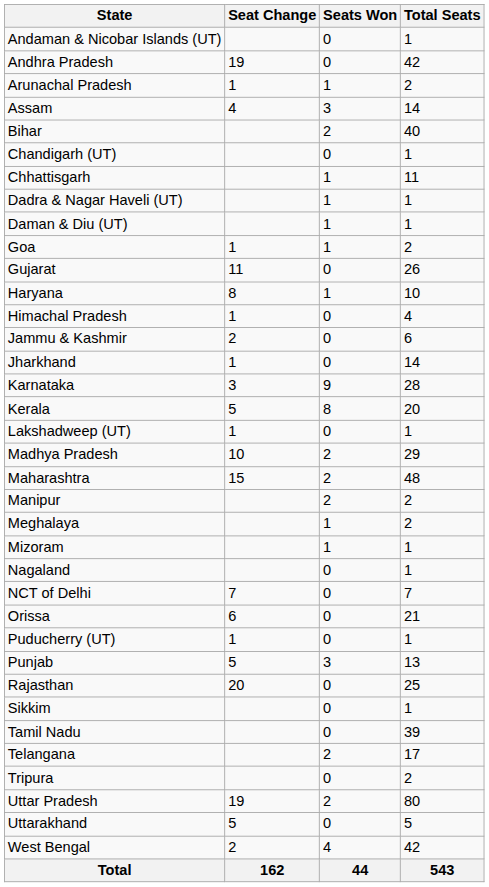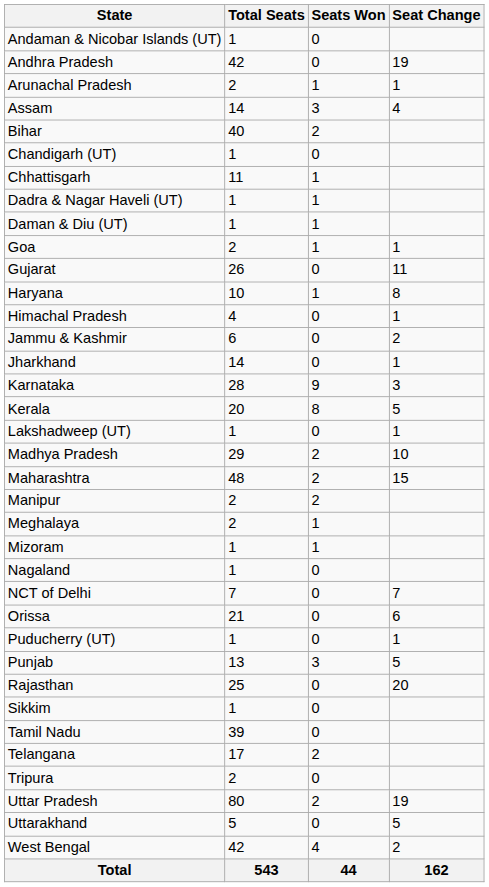 <table class="wikitable">
 <tr>
 <th>State</th>
+<th>Total Seats</th>
+<th>Seats Won</th>
 <th>Seat Change</th>
-<th>Seats Won</th>
-<th>Total Seats</th>
 </tr>
 <tr>
 <td>Andaman & Nicobar Islands (UT)</td>
+<td>1</td>
+<td>0</td>
 <td></td>
-<td>0</td>
-<td>1</td>
 </tr>
 <tr>
 <td>Andhra Pradesh</td>
+<td>42</td>
+<td>0</td>
 <td> 19</td>
-<td>0</td>
-<td>42</td>
 </tr>
 <tr>
 <td>Arunachal Pradesh</td>
+<td>2</td>
+<td>1</td>
 <td> 1</td>
-<td>1</td>
-<td>2</td>
 </tr>
 <tr>
 <td>Assam</td>
+<td>14</td>
+<td>3</td>
 <td> 4</td>
-<td>3</td>
-<td>14</td>
 </tr>
 <tr>
 <td>Bihar</td>
+<td>40</td>
+<td>2</td>
 <td></td>
-<td>2</td>
-<td>40</td>
 </tr>
 <tr>
 <td>Chandigarh (UT)</td>
+<td>1</td>
+<td>0</td>
 <td></td>
-<td>0</td>
-<td>1</td>
 </tr>
 <tr>
 <td>Chhattisgarh</td>
+<td>11</td>
+<td>1</td>
 <td></td>
-<td>1</td>
-<td>11</td>
 </tr>
 <tr>
 <td>Dadra & Nagar Haveli (UT)</td>
-<td></td>
 <td>1</td>
 <td>1</td>
+<td></td>
 </tr>
 <tr>
 <td>Daman & Diu (UT)</td>
-<td></td>
 <td>1</td>
 <td>1</td>
+<td></td>
 </tr>
 <tr>
 <td>Goa</td>
+<td>2</td>
+<td>1</td>
 <td> 1</td>
-<td>1</td>
-<td>2</td>
 </tr>
 <tr>
 <td>Gujarat</td>
+<td>26</td>
+<td>0</td>
 <td> 11</td>
-<td>0</td>
-<td>26</td>
 </tr>
 <tr>
 <td>Haryana</td>
+<td>10</td>
+<td>1</td>
 <td> 8</td>
-<td>1</td>
-<td>10</td>
 </tr>
 <tr>
 <td>Himachal Pradesh</td>
+<td>4</td>
+<td>0</td>
 <td> 1</td>
-<td>0</td>
-<td>4</td>
 </tr>
 <tr>
 <td>Jammu & Kashmir</td>
+<td>6</td>
+<td>0</td>
 <td> 2</td>
-<td>0</td>
-<td>6</td>
 </tr>
 <tr>
 <td>Jharkhand</td>
+<td>14</td>
+<td>0</td>
 <td> 1</td>
-<td>0</td>
-<td>14</td>
 </tr>
 <tr>
 <td>Karnataka</td>
+<td>28</td>
+<td>9</td>
 <td> 3</td>
-<td>9</td>
-<td>28</td>
 </tr>
 <tr>
 <td>Kerala</td>
+<td>20</td>
+<td>8</td>
 <td> 5</td>
-<td>8</td>
-<td>20</td>
 </tr>
 <tr>
 <td>Lakshadweep (UT)</td>
+<td>1</td>
+<td>0</td>
 <td> 1</td>
-<td>0</td>
-<td>1</td>
 </tr>
 <tr>
 <td>Madhya Pradesh</td>
+<td>29</td>
+<td>2</td>
 <td> 10</td>
-<td>2</td>
-<td>29</td>
 </tr>
 <tr>
 <td>Maharashtra</td>
+<td>48</td>
+<td>2</td>
 <td> 15</td>
-<td>2</td>
-<td>48</td>
 </tr>
 <tr>
 <td>Manipur</td>
-<td></td>
 <td>2</td>
 <td>2</td>
+<td></td>
 </tr>
 <tr>
 <td>Meghalaya</td>
+<td>2</td>
+<td>1</td>
 <td></td>
-<td>1</td>
-<td>2</td>
 </tr>
 <tr>
 <td>Mizoram</td>
-<td></td>
 <td>1</td>
 <td>1</td>
+<td></td>
 </tr>
 <tr>
 <td>Nagaland</td>
+<td>1</td>
+<td>0</td>
 <td></td>
-<td>0</td>
-<td>1</td>
 </tr>
 <tr>
 <td>NCT of Delhi</td>
+<td>7</td>
+<td>0</td>
 <td> 7</td>
-<td>0</td>
-<td>7</td>
 </tr>
 <tr>
 <td>Orissa</td>
+<td>21</td>
+<td>0</td>
 <td> 6</td>
-<td>0</td>
-<td>21</td>
 </tr>
 <tr>
 <td>Puducherry (UT)</td>
+<td>1</td>
+<td>0</td>
 <td> 1</td>
-<td>0</td>
-<td>1</td>
 </tr>
 <tr>
 <td>Punjab</td>
+<td>13</td>
+<td>3</td>
 <td> 5</td>
-<td>3</td>
-<td>13</td>
 </tr>
 <tr>
 <td>Rajasthan</td>
+<td>25</td>
+<td>0</td>
 <td> 20</td>
-<td>0</td>
-<td>25</td>
 </tr>
 <tr>
 <td>Sikkim</td>
+<td>1</td>
+<td>0</td>
 <td></td>
-<td>0</td>
-<td>1</td>
 </tr>
 <tr>
 <td>Tamil Nadu</td>
+<td>39</td>
+<td>0</td>
 <td></td>
-<td>0</td>
-<td>39</td>
 </tr>
 <tr>
 <td>Telangana</td>
+<td>17</td>
+<td>2</td>
 <td></td>
-<td>2</td>
-<td>17</td>
 </tr>
 <tr>
 <td>Tripura</td>
+<td>2</td>
+<td>0</td>
 <td></td>
-<td>0</td>
-<td>2</td>
 </tr>
 <tr>
 <td>Uttar Pradesh</td>
+<td>80</td>
+<td>2</td>
 <td> 19</td>
-<td>2</td>
-<td>80</td>
 </tr>
 <tr>
 <td>Uttarakhand</td>
+<td>5</td>
+<td>0</td>
 <td> 5</td>
-<td>0</td>
-<td>5</td>
 </tr>
 <tr>
 <td>West Bengal</td>
+<td>42</td>
+<td>4</td>
 <td> 2</td>
-<td>4</td>
-<td>42</td>
 </tr>
 <tr>
 <th>Total</th>
+<th>543</th>
+<th>44</th>
 <th> 162</th>
-<th>44</th>
-<th>543</th>
 </tr>
 </table>
